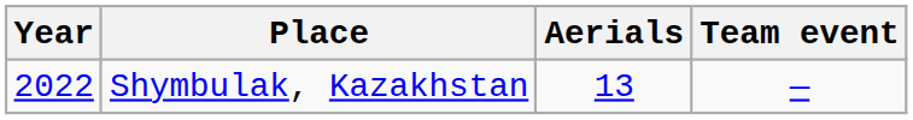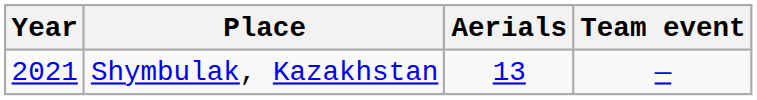 <table class="wikitable sortable" style="text-align:center;">
 <tr>
 <th>Year</th>
 <th>Place</th>
 <th>Aerials</th>
 <th>Team event</th>
 </tr>
 <tr>
-<td><a href='#'>2022</a></td>
+<td><a href='#'>2021</a></td>
 <td style="text-align:left;"> <a href='#'>Shymbulak</a>, <a href='#'>Kazakhstan</a></td>
 <td><a href='#'>13</a></td>
 <td><a href='#'>—</a></td>
 </tr>
 </table>
